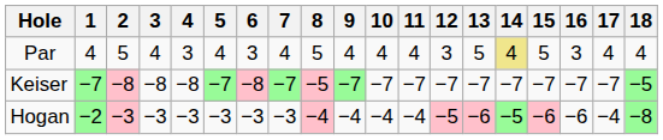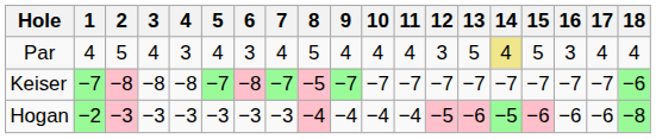 <table class="wikitable" style="text-align:center">
 <tr>
 <th>Hole</th>
 <th>1</th>
 <th>2</th>
 <th>3</th>
 <th>4</th>
 <th>5</th>
 <th>6</th>
 <th>7</th>
 <th>8</th>
 <th>9</th>
 <th>10</th>
 <th>11</th>
 <th>12</th>
 <th>13</th>
 <th>14</th>
 <th>15</th>
 <th>16</th>
 <th>17</th>
 <th>18</th>
 </tr>
 <tr>
 <td>Par</td>
 <td>4</td>
 <td>5</td>
 <td>4</td>
 <td>3</td>
 <td>4</td>
 <td>3</td>
 <td>4</td>
 <td>5</td>
 <td>4</td>
 <td>4</td>
 <td>4</td>
 <td>3</td>
 <td>5</td>
 <td style="background: khaki;">4</td>
 <td>5</td>
 <td>3</td>
 <td>4</td>
 <td>4</td>
 </tr>
 <tr>
 <td align=left> Keiser</td>
 <td style="background: PaleGreen;">−7</td>
 <td style="background: Pink;">−8</td>
 <td>−8</td>
 <td>−8</td>
 <td style="background: PaleGreen;">−7</td>
 <td style="background: Pink;">−8</td>
 <td style="background: PaleGreen;">−7</td>
 <td style="background: Pink;">−5</td>
 <td style="background: PaleGreen;">−7</td>
 <td>−7</td>
 <td>−7</td>
 <td>−7</td>
 <td>−7</td>
 <td>−7</td>
 <td>−7</td>
 <td>−7</td>
 <td>−7</td>
-<td style="background: PaleGreen;">−5</td>
+<td style="background: PaleGreen;">−6</td>
 </tr>
 <tr>
 <td align=left> Hogan</td>
 <td style="background: PaleGreen;">−2</td>
 <td style="background: Pink;">−3</td>
 <td>−3</td>
 <td>−3</td>
 <td>−3</td>
 <td>−3</td>
 <td>−3</td>
 <td style="background: Pink;">−4</td>
 <td>−4</td>
 <td>−4</td>
 <td>−4</td>
 <td style="background: Pink;">−5</td>
 <td style="background: Pink;">−6</td>
 <td style="background: PaleGreen;">−5</td>
 <td style="background: Pink;">−6</td>
 <td>−6</td>
-<td>−4</td>
+<td>−6</td>
 <td style="background: PaleGreen;">−8</td>
 </tr>
 </table>
